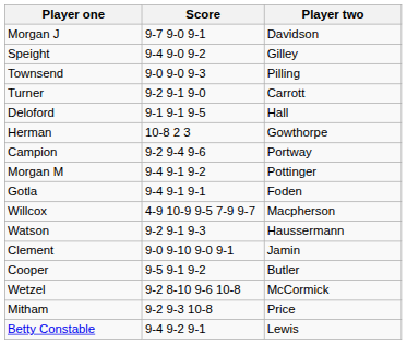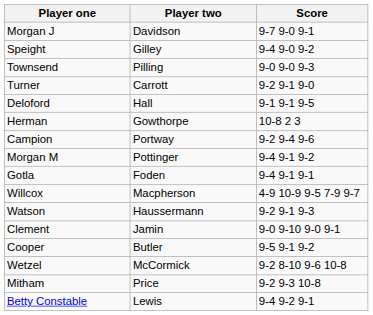 <table class="wikitable">
 <tr>
 <th width=170>Player one</th>
+<th width=170>Player two</th>
 <th width=150>Score</th>
-<th width=170>Player two</th>
 </tr>
 <tr>
 <td> Morgan J</td>
+<td> Davidson</td>
 <td>9-7 9-0 9-1</td>
-<td> Davidson</td>
 </tr>
 <tr>
 <td> Speight</td>
+<td> Gilley</td>
 <td>9-4 9-0 9-2</td>
-<td> Gilley</td>
 </tr>
 <tr>
 <td> Townsend</td>
+<td> Pilling</td>
 <td>9-0 9-0 9-3</td>
-<td> Pilling</td>
 </tr>
 <tr>
 <td> Turner</td>
+<td> Carrott</td>
 <td>9-2 9-1 9-0</td>
-<td> Carrott</td>
 </tr>
 <tr>
 <td> Deloford</td>
+<td> Hall</td>
 <td>9-1 9-1 9-5</td>
-<td> Hall</td>
 </tr>
 <tr>
 <td> Herman</td>
+<td> Gowthorpe</td>
 <td>10-8 2 3</td>
-<td> Gowthorpe</td>
 </tr>
 <tr>
 <td> Campion</td>
+<td> Portway</td>
 <td>9-2 9-4 9-6</td>
-<td> Portway</td>
 </tr>
 <tr>
 <td> Morgan M</td>
+<td> Pottinger</td>
 <td>9-4 9-1 9-2</td>
-<td> Pottinger</td>
 </tr>
 <tr>
 <td> Gotla</td>
+<td> Foden</td>
 <td>9-4 9-1 9-1</td>
-<td> Foden</td>
 </tr>
 <tr>
 <td> Willcox</td>
+<td> Macpherson</td>
 <td>4-9 10-9 9-5 7-9 9-7</td>
-<td> Macpherson</td>
 </tr>
 <tr>
 <td> Watson</td>
+<td> Haussermann</td>
 <td>9-2 9-1 9-3</td>
-<td> Haussermann</td>
 </tr>
 <tr>
 <td> Clement</td>
+<td> Jamin</td>
 <td>9-0 9-10 9-0 9-1</td>
-<td> Jamin</td>
 </tr>
 <tr>
 <td> Cooper</td>
+<td> Butler</td>
 <td>9-5 9-1 9-2</td>
-<td> Butler</td>
 </tr>
 <tr>
 <td> Wetzel</td>
+<td> McCormick</td>
 <td>9-2 8-10 9-6 10-8</td>
-<td> McCormick</td>
 </tr>
 <tr>
 <td> Mitham</td>
+<td> Price</td>
 <td>9-2 9-3 10-8</td>
-<td> Price</td>
 </tr>
 <tr>
 <td> <a href='#'>Betty Constable</a></td>
+<td> Lewis</td>
 <td>9-4 9-2 9-1</td>
-<td> Lewis</td>
 </tr>
 </table>
